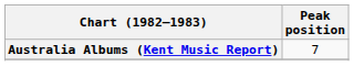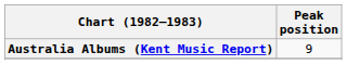 <table class="wikitable sortable plainrowheaders" style="text-align:center">
 <tr>
 <th scope="col">Chart (1982–1983)</th>
 <th scope="col">Peak<br>position</th>
 </tr>
 <tr>
 <th scope="row">Australia Albums (<a href='#'>Kent Music Report</a>)</th>
-<td>7</td>
+<td>9</td>
 </tr>
 <tr>
 </tr>
 <tr>
 </tr>
 </table>
